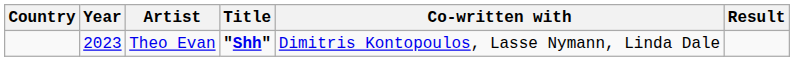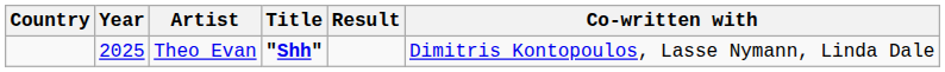 <table class="wikitable plainrowheaders">
 <tr>
 <th scope="col">Country</th>
 <th scope="col">Year</th>
 <th scope="col">Artist</th>
 <th scope="col">Title</th>
+<th scope="col">Result</th>
 <th scope="col">Co-written with</th>
-<th scope="col">Result</th>
 </tr>
 <tr>
 <td></td>
-<td><a href='#'>2023</a></td>
+<td><a href='#'>2025</a></td>
 <td><a href='#'>Theo Evan</a></td>
 <td><strong>"<a href='#'>Shh</a>"</strong></td>
+<td></td>
 <td><a href='#'>Dimitris Kontopoulos</a>, Lasse Nymann, Linda Dale</td>
-<td></td>
 </tr>
 </table>
